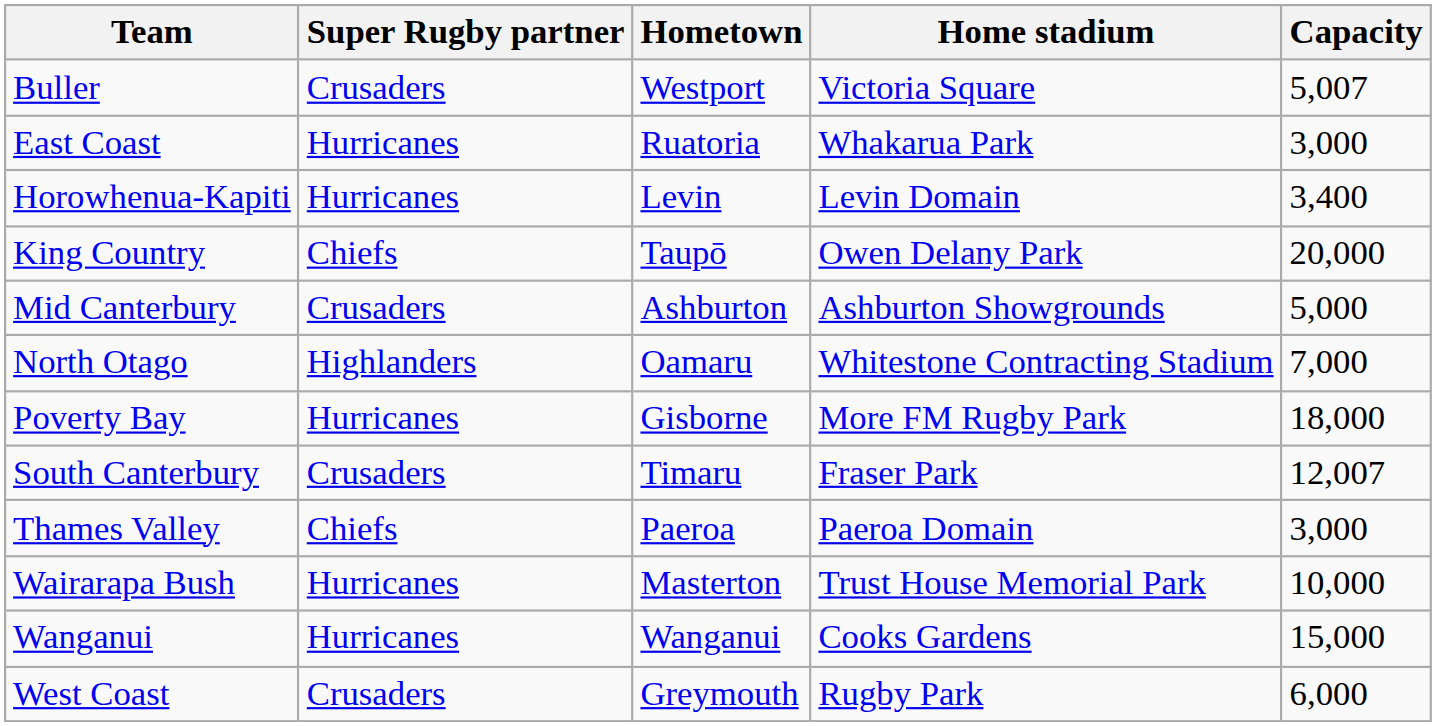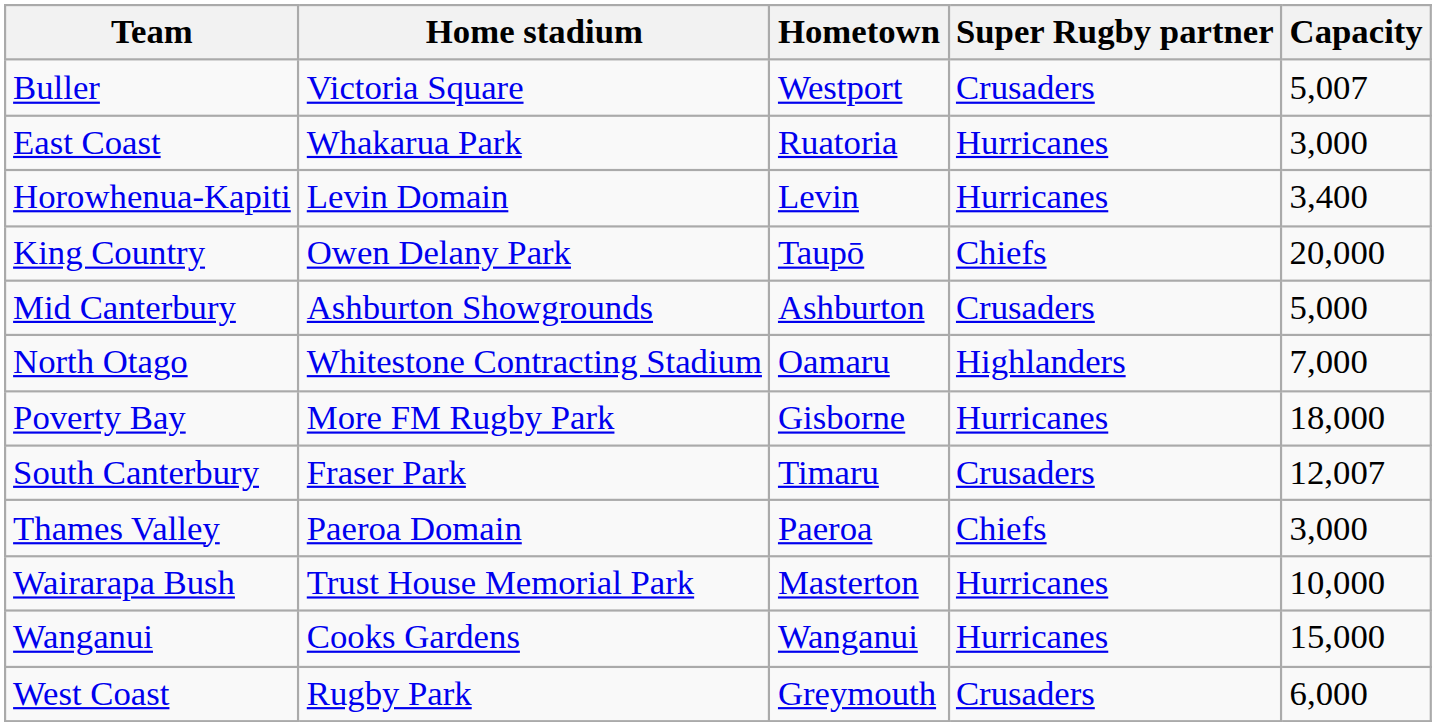 <table class="wikitable sortable">
 <tr>
 <th>Team</th>
+<th>Home stadium</th>
+<th>Hometown</th>
 <th>Super Rugby partner</th>
-<th>Hometown</th>
-<th>Home stadium</th>
 <th>Capacity</th>
 </tr>
 <tr>
 <td><a href='#'>Buller</a></td>
+<td><a href='#'>Victoria Square</a></td>
+<td><a href='#'>Westport</a></td>
 <td><a href='#'>Crusaders</a></td>
-<td><a href='#'>Westport</a></td>
-<td><a href='#'>Victoria Square</a></td>
 <td>5,007</td>
 </tr>
 <tr>
 <td><a href='#'>East Coast</a></td>
+<td><a href='#'>Whakarua Park</a></td>
+<td><a href='#'>Ruatoria</a></td>
 <td><a href='#'>Hurricanes</a></td>
-<td><a href='#'>Ruatoria</a></td>
-<td><a href='#'>Whakarua Park</a></td>
 <td>3,000</td>
 </tr>
 <tr>
 <td><a href='#'>Horowhenua-Kapiti</a></td>
+<td><a href='#'>Levin Domain</a></td>
+<td><a href='#'>Levin</a></td>
 <td><a href='#'>Hurricanes</a></td>
-<td><a href='#'>Levin</a></td>
-<td><a href='#'>Levin Domain</a></td>
 <td>3,400</td>
 </tr>
 <tr>
 <td><a href='#'>King Country</a></td>
+<td><a href='#'>Owen Delany Park</a></td>
+<td><a href='#'>Taupō</a></td>
 <td><a href='#'>Chiefs</a></td>
-<td><a href='#'>Taupō</a></td>
-<td><a href='#'>Owen Delany Park</a></td>
 <td>20,000</td>
 </tr>
 <tr>
 <td><a href='#'>Mid Canterbury</a></td>
+<td><a href='#'>Ashburton Showgrounds</a></td>
+<td><a href='#'>Ashburton</a></td>
 <td><a href='#'>Crusaders</a></td>
-<td><a href='#'>Ashburton</a></td>
-<td><a href='#'>Ashburton Showgrounds</a></td>
 <td>5,000</td>
 </tr>
 <tr>
 <td><a href='#'>North Otago</a></td>
+<td><a href='#'>Whitestone Contracting Stadium</a></td>
+<td><a href='#'>Oamaru</a></td>
 <td><a href='#'>Highlanders</a></td>
-<td><a href='#'>Oamaru</a></td>
-<td><a href='#'>Whitestone Contracting Stadium</a></td>
 <td>7,000</td>
 </tr>
 <tr>
 <td><a href='#'>Poverty Bay</a></td>
+<td><a href='#'>More FM Rugby Park</a></td>
+<td><a href='#'>Gisborne</a></td>
 <td><a href='#'>Hurricanes</a></td>
-<td><a href='#'>Gisborne</a></td>
-<td><a href='#'>More FM Rugby Park</a></td>
 <td>18,000</td>
 </tr>
 <tr>
 <td><a href='#'>South Canterbury</a></td>
+<td><a href='#'>Fraser Park</a></td>
+<td><a href='#'>Timaru</a></td>
 <td><a href='#'>Crusaders</a></td>
-<td><a href='#'>Timaru</a></td>
-<td><a href='#'>Fraser Park</a></td>
 <td>12,007</td>
 </tr>
 <tr>
 <td><a href='#'>Thames Valley</a></td>
+<td><a href='#'>Paeroa Domain</a></td>
+<td><a href='#'>Paeroa</a></td>
 <td><a href='#'>Chiefs</a></td>
-<td><a href='#'>Paeroa</a></td>
-<td><a href='#'>Paeroa Domain</a></td>
 <td>3,000</td>
 </tr>
 <tr>
 <td><a href='#'>Wairarapa Bush</a></td>
+<td><a href='#'>Trust House Memorial Park</a></td>
+<td><a href='#'>Masterton</a></td>
 <td><a href='#'>Hurricanes</a></td>
-<td><a href='#'>Masterton</a></td>
-<td><a href='#'>Trust House Memorial Park</a></td>
 <td>10,000</td>
 </tr>
 <tr>
 <td><a href='#'>Wanganui</a></td>
+<td><a href='#'>Cooks Gardens</a></td>
+<td><a href='#'>Wanganui</a></td>
 <td><a href='#'>Hurricanes</a></td>
-<td><a href='#'>Wanganui</a></td>
-<td><a href='#'>Cooks Gardens</a></td>
 <td>15,000</td>
 </tr>
 <tr>
 <td><a href='#'>West Coast</a></td>
+<td><a href='#'>Rugby Park</a></td>
+<td><a href='#'>Greymouth</a></td>
 <td><a href='#'>Crusaders</a></td>
-<td><a href='#'>Greymouth</a></td>
-<td><a href='#'>Rugby Park</a></td>
 <td>6,000</td>
 </tr>
 </table>
